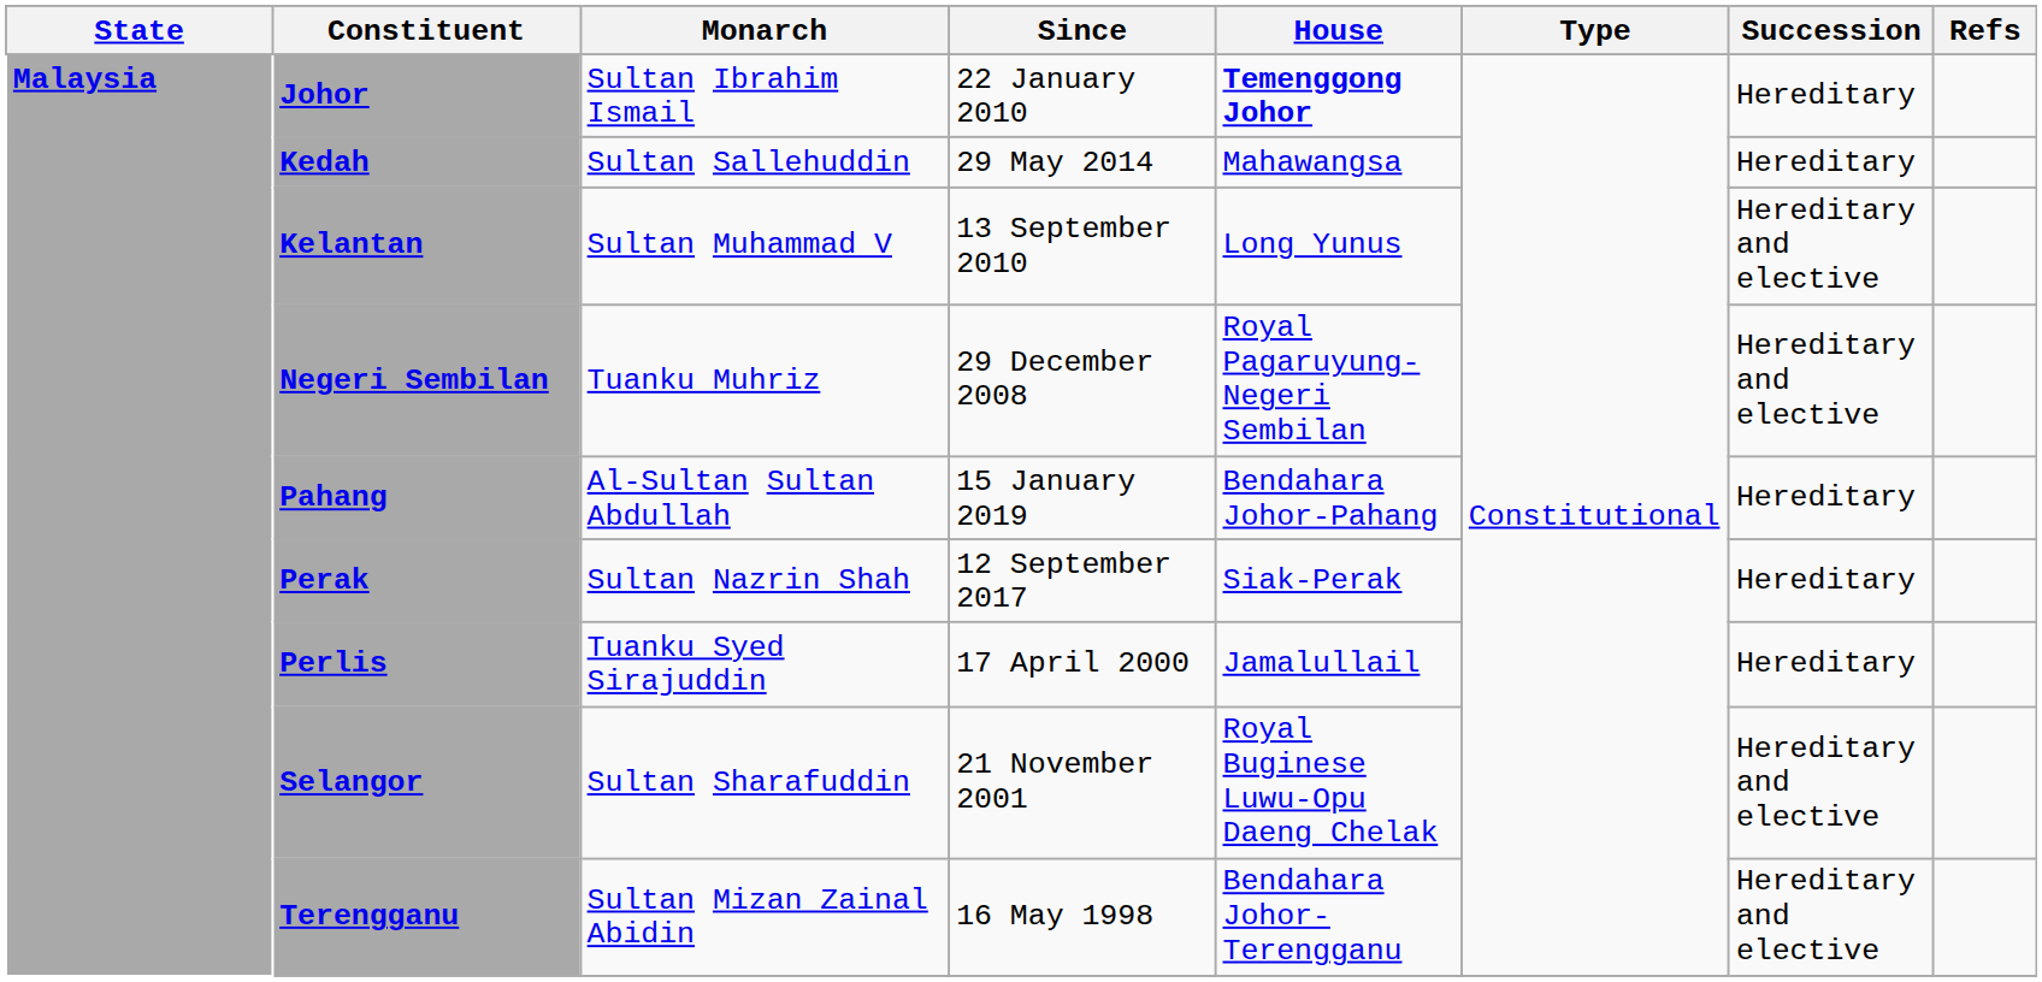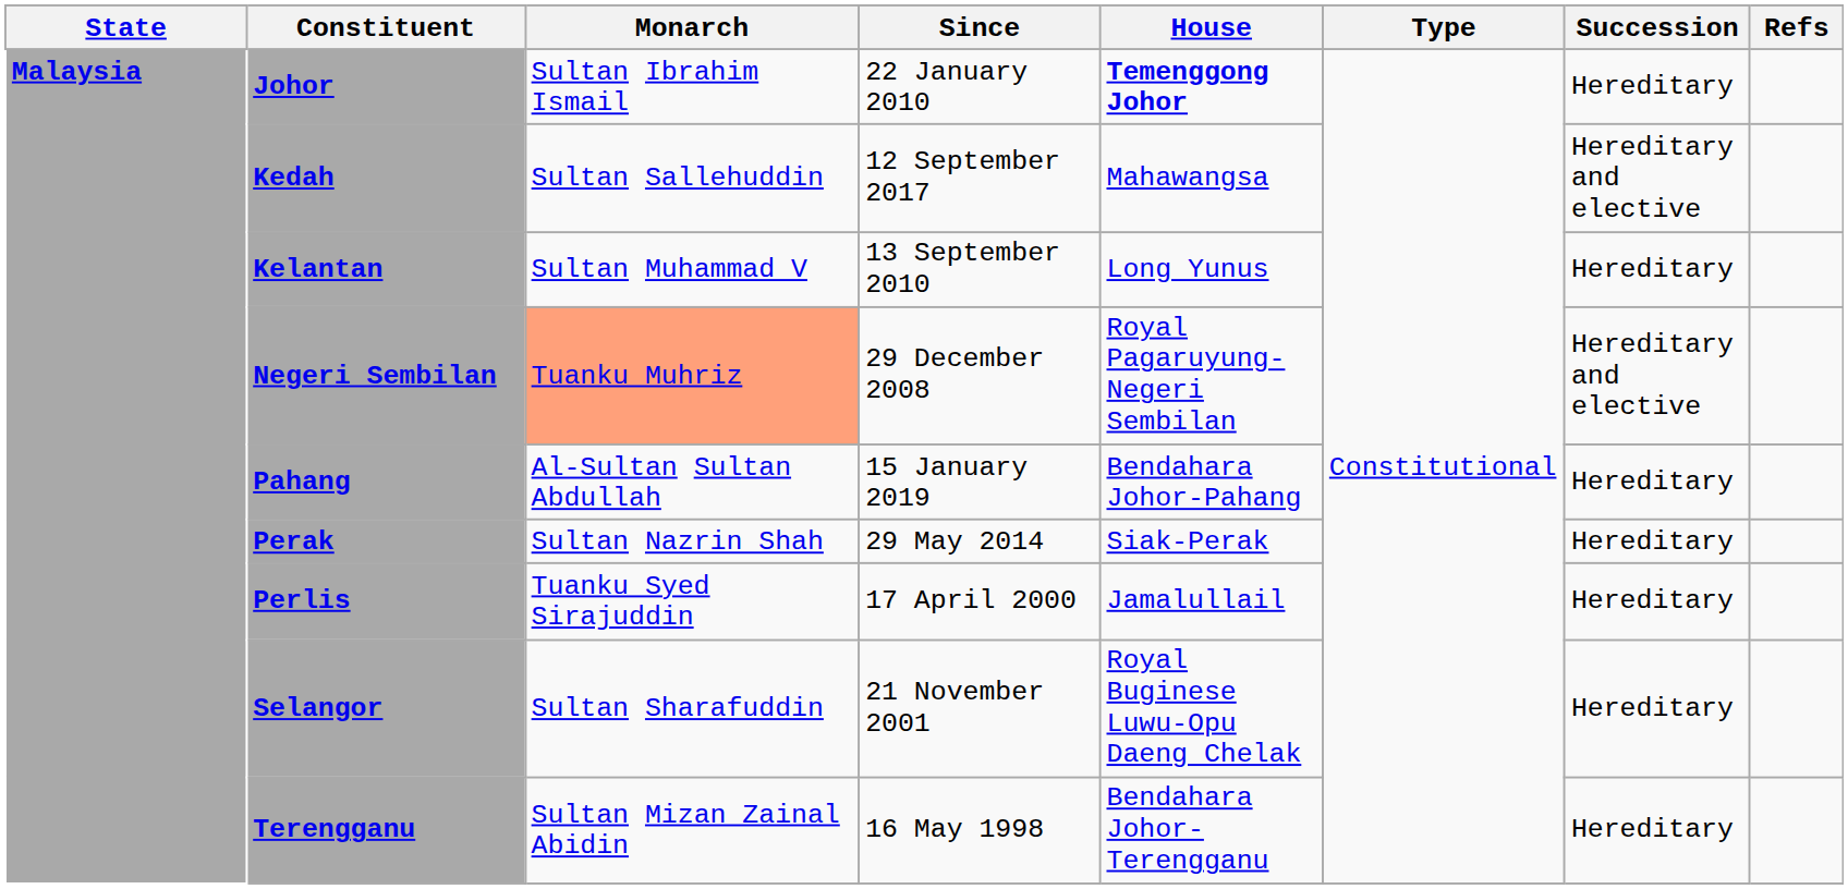 <table class="wikitable" width="100%">
 <tr>
 <th width="13%"><a href='#'>State</a></th>
 <th width="15%">Constituent</th>
 <th width="18%">Monarch</th>
 <th width="13%">Since</th>
 <th width="12%"><a href='#'>House</a></th>
 <th width="10%">Type</th>
 <th width="10%">Succession</th>
 <th width="5%">Refs</th>
 </tr>
 <tr>
 <td bgcolor="#A9A9A9" rowspan="9" style="vertical-align: top; border-color: white;"> <strong><a href='#'><span>Malaysia</span></a></strong></td>
 <td bgcolor="#A9A9A9"> <strong><a href='#'><span>Johor</span></a></strong></td>
 <td><a href='#'>Sultan</a> <a href='#'>Ibrahim Ismail</a></td>
 <td>22 January 2010 </td>
 <td><strong><a href='#'>Temenggong Johor</a></strong></td>
 <td rowspan="9"><a href='#'>Constitutional</a></td>
 <td>Hereditary</td>
 <td align="center"></td>
 </tr>
 <tr>
 <td bgcolor="#A9A9A9"> <strong><a href='#'><span>Kedah</span></a></strong></td>
 <td><a href='#'>Sultan</a> <a href='#'>Sallehuddin</a></td>
-<td>29 May 2014 </td>
+<td>12 September 2017</td>
 <td><a href='#'>Mahawangsa</a></td>
-<td>Hereditary</td>
+<td>Hereditary and elective </td>
 <td align="center"></td>
 </tr>
 <tr>
 <td bgcolor="#A9A9A9"> <strong><a href='#'><span>Kelantan</span></a></strong></td>
 <td><a href='#'>Sultan</a> <a href='#'>Muhammad V</a> </td>
 <td>13 September 2010</td>
 <td><a href='#'>Long Yunus</a></td>
-<td>Hereditary and elective </td>
+<td>Hereditary</td>
 <td align="center"></td>
 </tr>
 <tr>
 <td bgcolor="#A9A9A9"> <strong><a href='#'><span>Negeri Sembilan</span></a></strong></td>
-<td><a href='#'>Tuanku Muhriz</a></td>
+<td style="background: lightsalmon;"><a href='#'>Tuanku Muhriz</a></td>
 <td>29 December 2008</td>
 <td><a href='#'>Royal Pagaruyung-Negeri Sembilan</a></td>
 <td>Hereditary and elective </td>
 <td align="center"></td>
 </tr>
 <tr>
 <td bgcolor="#A9A9A9"> <strong><a href='#'><span>Pahang</span></a></strong></td>
 <td><a href='#'>Al-Sultan</a> <a href='#'>Sultan Abdullah</a></td>
 <td>15 January 2019 </td>
 <td><a href='#'>Bendahara Johor-Pahang</a></td>
 <td>Hereditary</td>
 <td align="center"></td>
 </tr>
 <tr>
 <td bgcolor="#A9A9A9"> <strong><a href='#'><span>Perak</span></a></strong></td>
 <td><a href='#'>Sultan</a> <a href='#'>Nazrin Shah</a></td>
-<td>12 September 2017</td>
+<td>29 May 2014 </td>
 <td><a href='#'>Siak-Perak</a></td>
 <td>Hereditary</td>
 <td align="center"></td>
 </tr>
 <tr>
 <td bgcolor="#A9A9A9"> <strong><a href='#'><span>Perlis</span></a></strong></td>
 <td><a href='#'>Tuanku Syed Sirajuddin</a></td>
 <td>17 April 2000</td>
 <td><a href='#'>Jamalullail</a></td>
 <td>Hereditary</td>
 <td align="center"></td>
 </tr>
 <tr>
 <td bgcolor="#A9A9A9"> <strong><a href='#'><span>Selangor</span></a></strong></td>
 <td><a href='#'>Sultan</a> <a href='#'>Sharafuddin</a></td>
 <td>21 November 2001 </td>
 <td><a href='#'>Royal Buginese Luwu-Opu Daeng Chelak</a></td>
-<td>Hereditary and elective </td>
+<td>Hereditary</td>
 <td align="center"></td>
 </tr>
 <tr>
 <td bgcolor="#A9A9A9"> <strong><a href='#'><span>Terengganu</span></a></strong></td>
 <td><a href='#'>Sultan</a> <a href='#'>Mizan Zainal Abidin</a></td>
 <td>16 May 1998 </td>
 <td><a href='#'>Bendahara Johor-Terengganu</a></td>
-<td>Hereditary and elective </td>
+<td>Hereditary</td>
 <td align="center"></td>
 </tr>
 </table>
